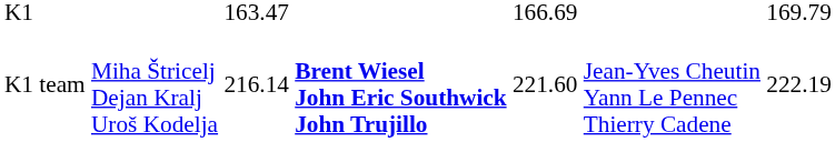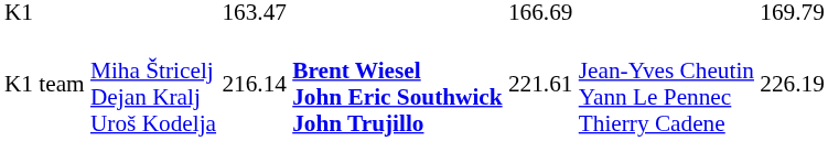 <table>
 <tr>
 <td>K1</td>
 <td></td>
 <td>163.47</td>
 <td></td>
 <td>166.69</td>
 <td></td>
 <td>169.79</td>
 </tr>
 <tr>
 <td>K1 team</td>
 <td><br><a href='#'>Miha Štricelj</a><br><a href='#'>Dejan Kralj</a><br><a href='#'>Uroš Kodelja</a></td>
 <td>216.14</td>
 <td><strong><br><a href='#'>Brent Wiesel</a><br><a href='#'>John Eric Southwick</a><br><a href='#'>John Trujillo</a></strong></td>
-<td>221.60</td>
+<td>221.61</td>
 <td><br><a href='#'>Jean-Yves Cheutin</a><br><a href='#'>Yann Le Pennec</a><br><a href='#'>Thierry Cadene</a></td>
-<td>222.19</td>
+<td>226.19</td>
 </tr>
 </table>
